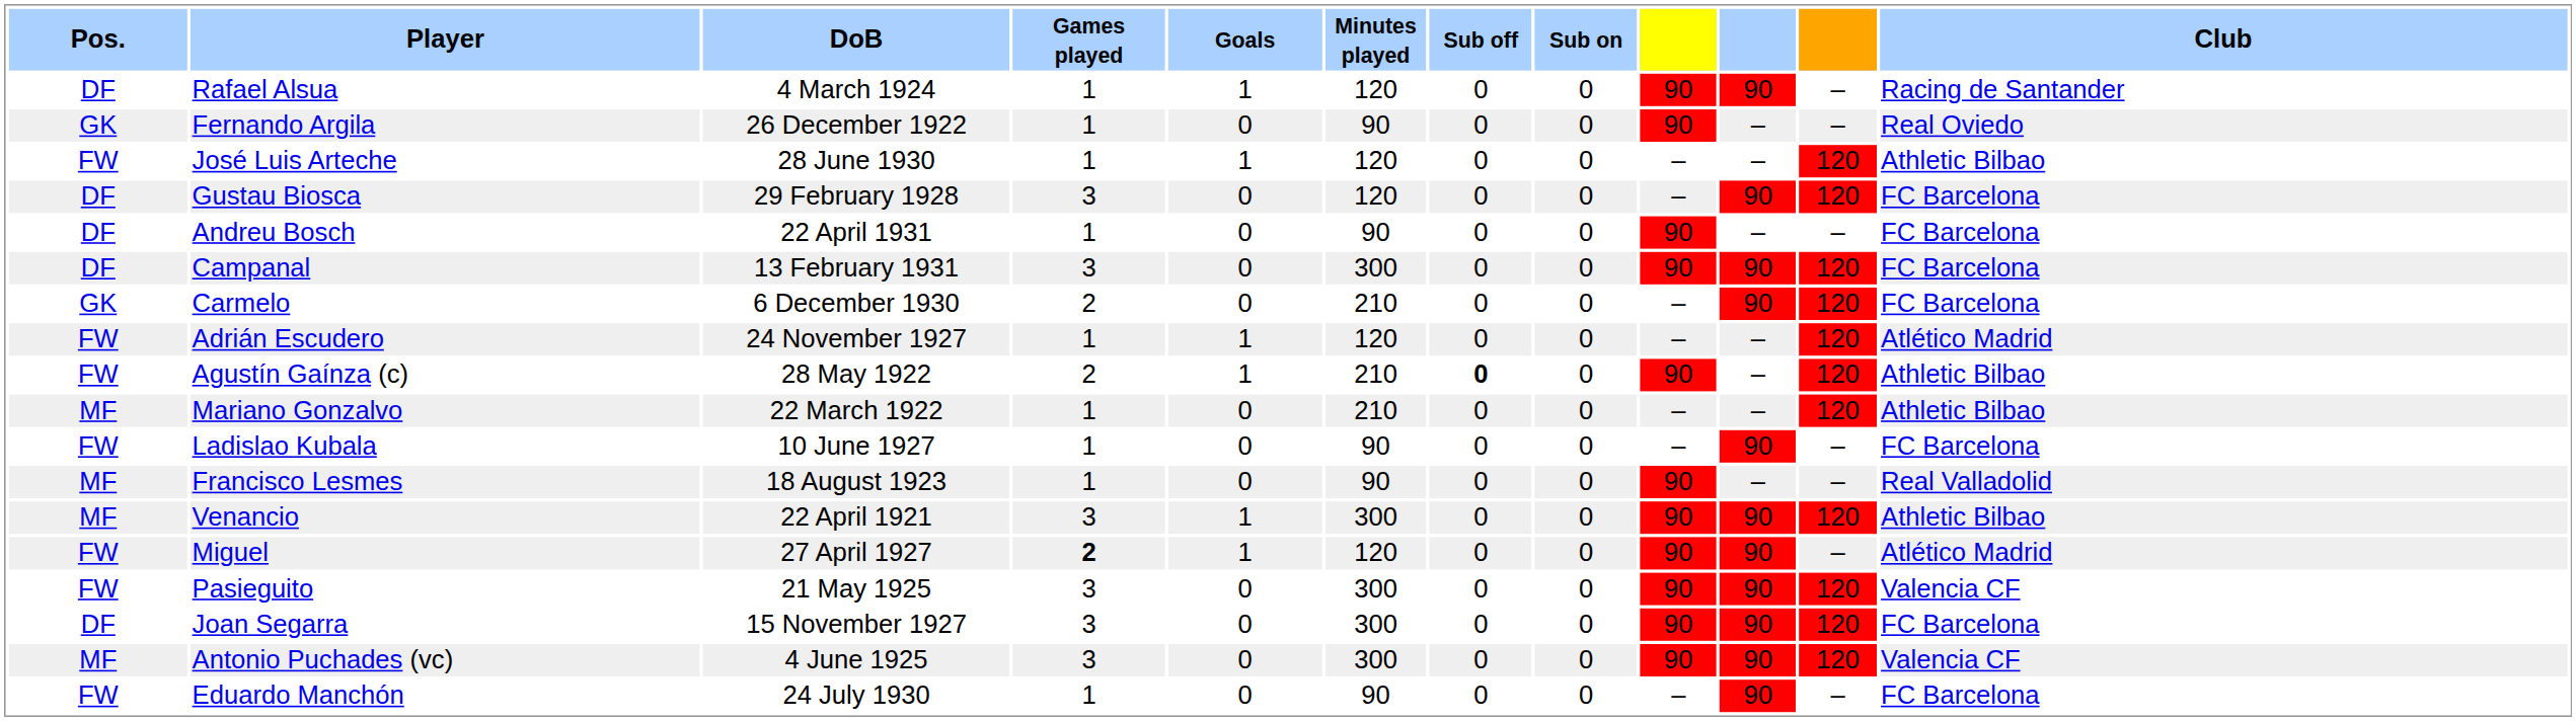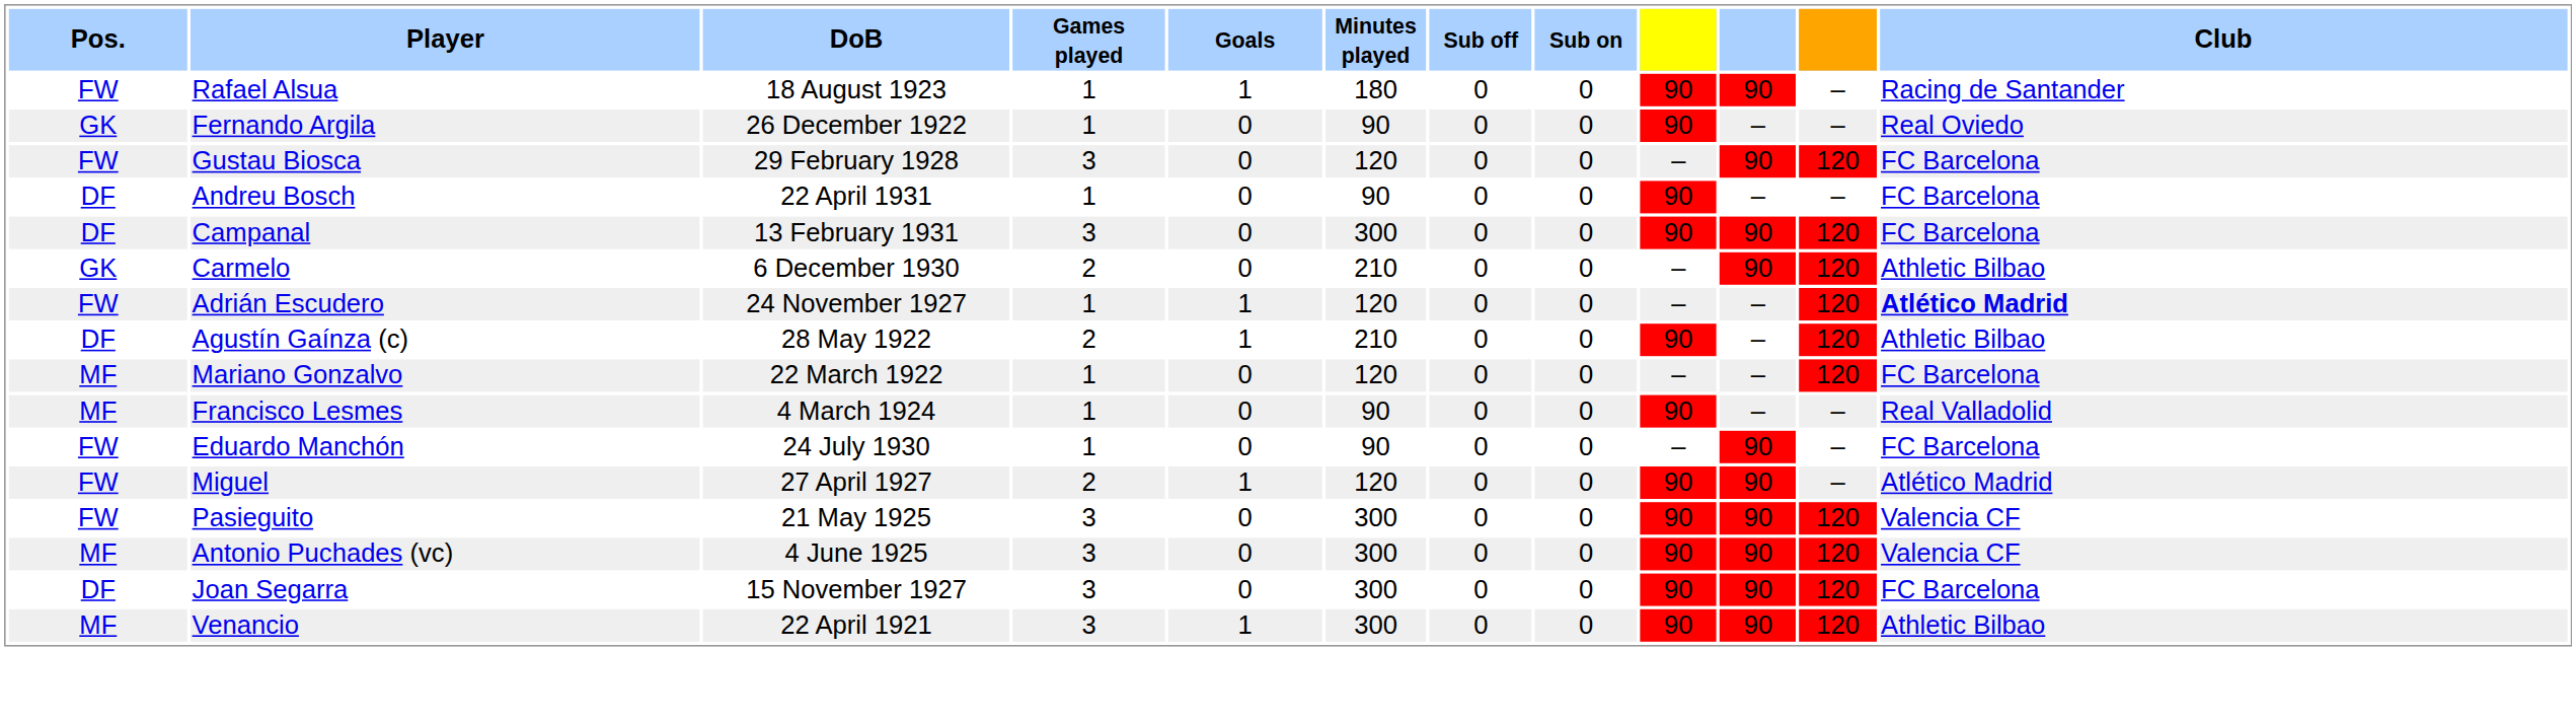 <table border="0" width="100%" style="border: 1px solid #999; background-color:#FFFFFF; text-align:center">
 <tr align="center" bgcolor="#AAD0FF">
 <th width=7%>Pos.</th>
 <th width=20%>Player</th>
 <th width=12%>DoB</th>
 <th width=6%><small>Games<br>played</small></th>
 <th width=6%><small>Goals</small></th>
 <th width=4%><small>Minutes<br>played</small></th>
 <th width=4%><small>Sub off</small></th>
 <th width=4%><small>Sub on</small></th>
 <th width=3% bgcolor=yellow></th>
 <th width=3%></th>
 <th width=3% bgcolor=orange></th>
 <th width=27%>Club</th>
 </tr>
 <tr>
-<td><a href='#'>DF</a></td>
+<td><a href='#'>FW</a></td>
 <td align="left"><a href='#'>Rafael Alsua</a></td>
-<td>4 March 1924</td>
+<td>18 August 1923</td>
 <td>1</td>
 <td>1</td>
-<td>120</td>
+<td>180</td>
 <td>0</td>
 <td>0</td>
 <td bgcolor=red>90</td>
 <td bgcolor=red>90</td>
 <td>–</td>
 <td align="left"> <a href='#'>Racing de Santander</a></td>
 </tr>
 <tr bgcolor="#EFEFEF">
 <td><a href='#'>GK</a></td>
 <td align="left"><a href='#'>Fernando Argila</a></td>
 <td>26 December 1922</td>
 <td>1</td>
 <td>0</td>
 <td>90</td>
 <td>0</td>
 <td>0</td>
 <td bgcolor=red>90</td>
 <td>–</td>
 <td>–</td>
 <td align="left"> <a href='#'>Real Oviedo</a></td>
 </tr>
-<tr>
+<tr bgcolor="#EFEFEF">
 <td><a href='#'>FW</a></td>
-<td align="left"><a href='#'>José Luis Arteche</a></td>
-<td>28 June 1930</td>
-<td>1</td>
-<td>1</td>
-<td>120</td>
-<td>0</td>
-<td>0</td>
-<td>–</td>
-<td>–</td>
-<td bgcolor=red>120</td>
-<td align="left"> <a href='#'>Athletic Bilbao</a></td>
-</tr>
-<tr bgcolor="#EFEFEF">
-<td><a href='#'>DF</a></td>
 <td align="left"><a href='#'>Gustau Biosca</a></td>
 <td>29 February 1928</td>
 <td>3</td>
 <td>0</td>
 <td>120</td>
 <td>0</td>
 <td>0</td>
 <td>–</td>
 <td bgcolor=red>90</td>
 <td bgcolor=red>120</td>
 <td align="left"> <a href='#'>FC Barcelona</a></td>
 </tr>
 <tr>
 <td><a href='#'>DF</a></td>
 <td align="left"><a href='#'>Andreu Bosch</a></td>
 <td>22 April 1931</td>
 <td>1</td>
 <td>0</td>
 <td>90</td>
 <td>0</td>
 <td>0</td>
 <td bgcolor=red>90</td>
 <td>–</td>
 <td>–</td>
 <td align="left"> <a href='#'>FC Barcelona</a></td>
 </tr>
 <tr bgcolor="#EFEFEF">
 <td><a href='#'>DF</a></td>
 <td align="left"> <a href='#'>Campanal</a></td>
 <td>13 February 1931</td>
 <td>3</td>
 <td>0</td>
 <td>300</td>
 <td>0</td>
 <td>0</td>
 <td bgcolor=red>90</td>
 <td bgcolor=red>90</td>
 <td bgcolor=red>120</td>
 <td align="left"> <a href='#'>FC Barcelona</a></td>
 </tr>
 <tr>
 <td><a href='#'>GK</a></td>
 <td align="left"><a href='#'>Carmelo</a></td>
 <td>6 December 1930</td>
 <td>2</td>
 <td>0</td>
 <td>210</td>
 <td>0</td>
 <td>0</td>
 <td>–</td>
 <td bgcolor=red>90</td>
 <td bgcolor=red>120</td>
-<td align="left"> <a href='#'>FC Barcelona</a></td>
+<td align="left"> <a href='#'>Athletic Bilbao</a></td>
 </tr>
 <tr bgcolor="#EFEFEF">
 <td><a href='#'>FW</a></td>
 <td align="left"><a href='#'>Adrián Escudero</a></td>
 <td>24 November 1927</td>
 <td>1</td>
 <td>1</td>
 <td>120</td>
 <td>0</td>
 <td>0</td>
 <td>–</td>
 <td>–</td>
 <td bgcolor=red>120</td>
-<td align="left"> <a href='#'>Atlético Madrid</a></td>
+<td align="left"><strong> <a href='#'>Atlético Madrid</a></strong></td>
 </tr>
 <tr>
-<td><a href='#'>FW</a></td>
+<td><a href='#'>DF</a></td>
 <td align="left"><a href='#'>Agustín Gaínza</a> (c)</td>
 <td>28 May 1922</td>
 <td>2</td>
 <td>1</td>
 <td>210</td>
-<td><strong>0</strong></td>
+<td>0</td>
 <td>0</td>
 <td bgcolor=red>90</td>
 <td>–</td>
 <td bgcolor=red>120</td>
 <td align="left"> <a href='#'>Athletic Bilbao</a></td>
 </tr>
 <tr bgcolor="#EFEFEF">
 <td><a href='#'>MF</a></td>
 <td align="left"><a href='#'>Mariano Gonzalvo</a></td>
 <td>22 March 1922</td>
 <td>1</td>
 <td>0</td>
-<td>210</td>
+<td>120</td>
 <td>0</td>
 <td>0</td>
 <td>–</td>
 <td>–</td>
 <td bgcolor=red>120</td>
-<td align="left"> <a href='#'>Athletic Bilbao</a></td>
+<td align="left"> <a href='#'>FC Barcelona</a></td>
+</tr>
+<tr bgcolor="#EFEFEF">
+<td><a href='#'>MF</a></td>
+<td align="left"><a href='#'>Francisco Lesmes</a></td>
+<td>4 March 1924</td>
+<td>1</td>
+<td>0</td>
+<td>90</td>
+<td>0</td>
+<td>0</td>
+<td bgcolor=red>90</td>
+<td>–</td>
+<td>–</td>
+<td align="left"> <a href='#'>Real Valladolid</a></td>
 </tr>
 <tr>
 <td><a href='#'>FW</a></td>
-<td align="left"><a href='#'>Ladislao Kubala</a></td>
-<td>10 June 1927</td>
+<td align="left"><a href='#'>Eduardo Manchón</a></td>
+<td>24 July 1930</td>
 <td>1</td>
 <td>0</td>
 <td>90</td>
 <td>0</td>
 <td>0</td>
 <td>–</td>
 <td bgcolor=red>90</td>
 <td>–</td>
 <td align="left"> <a href='#'>FC Barcelona</a></td>
 </tr>
 <tr bgcolor="#EFEFEF">
-<td><a href='#'>MF</a></td>
-<td align="left"><a href='#'>Francisco Lesmes</a></td>
-<td>18 August 1923</td>
-<td>1</td>
-<td>0</td>
-<td>90</td>
-<td>0</td>
-<td>0</td>
-<td bgcolor=red>90</td>
-<td>–</td>
-<td>–</td>
-<td align="left"> <a href='#'>Real Valladolid</a></td>
-</tr>
-<tr bgcolor="#EFEFEF">
-<td><a href='#'>MF</a></td>
-<td align="left"><a href='#'>Venancio</a></td>
-<td>22 April 1921</td>
-<td>3</td>
-<td>1</td>
-<td>300</td>
-<td>0</td>
-<td>0</td>
-<td bgcolor=red>90</td>
-<td bgcolor=red>90</td>
-<td bgcolor=red>120</td>
-<td align="left"> <a href='#'>Athletic Bilbao</a></td>
-</tr>
-<tr bgcolor="#EFEFEF">
 <td><a href='#'>FW</a></td>
 <td align="left"><a href='#'>Miguel</a></td>
 <td>27 April 1927</td>
-<td><strong>2</strong></td>
+<td>2</td>
 <td>1</td>
 <td>120</td>
 <td>0</td>
 <td>0</td>
 <td bgcolor=red>90</td>
 <td bgcolor=red>90</td>
 <td>–</td>
 <td align="left"> <a href='#'>Atlético Madrid</a></td>
 </tr>
 <tr>
 <td><a href='#'>FW</a></td>
 <td align="left"><a href='#'>Pasieguito</a></td>
 <td>21 May 1925</td>
+<td>3</td>
+<td>0</td>
+<td>300</td>
+<td>0</td>
+<td>0</td>
+<td bgcolor=red>90</td>
+<td bgcolor=red>90</td>
+<td bgcolor=red>120</td>
+<td align="left"> <a href='#'>Valencia CF</a></td>
+</tr>
+<tr bgcolor="#EFEFEF">
+<td><a href='#'>MF</a></td>
+<td align="left"><a href='#'>Antonio Puchades</a> (vc)</td>
+<td>4 June 1925</td>
 <td>3</td>
 <td>0</td>
 <td>300</td>
 <td>0</td>
 <td>0</td>
 <td bgcolor=red>90</td>
 <td bgcolor=red>90</td>
 <td bgcolor=red>120</td>
 <td align="left"> <a href='#'>Valencia CF</a></td>
 </tr>
 <tr>
 <td><a href='#'>DF</a></td>
 <td align="left"><a href='#'>Joan Segarra</a></td>
 <td>15 November 1927</td>
 <td>3</td>
 <td>0</td>
 <td>300</td>
 <td>0</td>
 <td>0</td>
 <td bgcolor=red>90</td>
 <td bgcolor=red>90</td>
 <td bgcolor=red>120</td>
 <td align="left"> <a href='#'>FC Barcelona</a></td>
 </tr>
 <tr bgcolor="#EFEFEF">
 <td><a href='#'>MF</a></td>
-<td align="left"><a href='#'>Antonio Puchades</a> (vc)</td>
-<td>4 June 1925</td>
+<td align="left"><a href='#'>Venancio</a></td>
+<td>22 April 1921</td>
 <td>3</td>
-<td>0</td>
+<td>1</td>
 <td>300</td>
 <td>0</td>
 <td>0</td>
 <td bgcolor=red>90</td>
 <td bgcolor=red>90</td>
 <td bgcolor=red>120</td>
-<td align="left"> <a href='#'>Valencia CF</a></td>
-</tr>
-<tr>
-<td><a href='#'>FW</a></td>
-<td align="left"><a href='#'>Eduardo Manchón</a></td>
-<td>24 July 1930</td>
-<td>1</td>
-<td>0</td>
-<td>90</td>
-<td>0</td>
-<td>0</td>
-<td>–</td>
-<td bgcolor=red>90</td>
-<td>–</td>
-<td align="left"> <a href='#'>FC Barcelona</a></td>
+<td align="left"> <a href='#'>Athletic Bilbao</a></td>
 </tr>
 </table>
